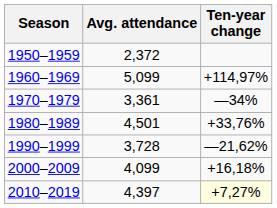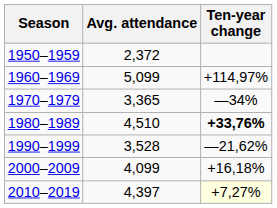 <table class="wikitable sortable" style="text-align: center">
 <tr>
 <th>Season</th>
 <th>Avg. attendance</th>
 <th>Ten-year<br>change</th>
 </tr>
 <tr>
 <td><a href='#'>1950</a>–<a href='#'>1959</a></td>
 <td>2,372</td>
 <td></td>
 </tr>
 <tr>
 <td><a href='#'>1960</a>–<a href='#'>1969</a></td>
 <td>5,099</td>
 <td>+114,97% </td>
 </tr>
 <tr>
 <td><a href='#'>1970</a>–<a href='#'>1979</a></td>
-<td>3,361</td>
+<td>3,365</td>
 <td>—34% </td>
 </tr>
 <tr>
 <td><a href='#'>1980</a>–<a href='#'>1989</a></td>
-<td>4,501</td>
-<td>+33,76% </td>
+<td>4,510</td>
+<td><strong>+33,76% </strong></td>
 </tr>
 <tr>
 <td><a href='#'>1990</a>–<a href='#'>1999</a></td>
-<td>3,728</td>
+<td>3,528</td>
 <td>—21,62% </td>
 </tr>
 <tr>
 <td><a href='#'>2000</a>–<a href='#'>2009</a></td>
 <td>4,099</td>
 <td>+16,18% </td>
 </tr>
 <tr>
 <td><a href='#'>2010</a>–<a href='#'>2019</a></td>
 <td>4,397</td>
 <td style="background: lightyellow;">+7,27% </td>
 </tr>
 </table>
